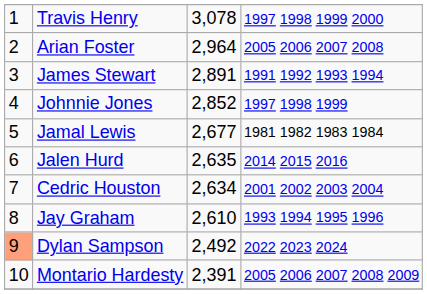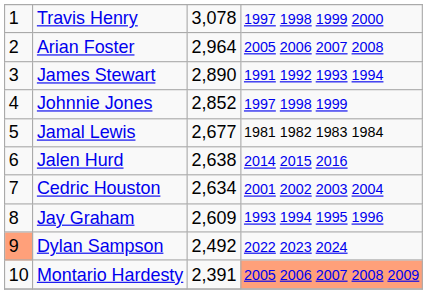 <table class="wikitable">
 <tr>
 </tr>
 <tr>
 <td>1</td>
 <td><a href='#'>Travis Henry</a></td>
 <td>3,078</td>
 <td style="font-size:80%;"><a href='#'>1997</a> <a href='#'>1998</a> <a href='#'>1999</a> <a href='#'>2000</a></td>
 </tr>
 <tr>
 <td>2</td>
 <td><a href='#'>Arian Foster</a></td>
 <td>2,964</td>
 <td style="font-size:80%;"><a href='#'>2005</a> <a href='#'>2006</a> <a href='#'>2007</a> <a href='#'>2008</a></td>
 </tr>
 <tr>
 <td>3</td>
 <td><a href='#'>James Stewart</a></td>
-<td>2,891</td>
+<td>2,890</td>
 <td style="font-size:80%;"><a href='#'>1991</a> <a href='#'>1992</a> <a href='#'>1993</a> <a href='#'>1994</a></td>
 </tr>
 <tr>
 <td>4</td>
 <td><a href='#'>Johnnie Jones</a></td>
 <td>2,852</td>
 <td style="font-size:80%;"><a href='#'>1997</a> <a href='#'>1998</a> <a href='#'>1999</a></td>
 </tr>
 <tr>
 <td>5</td>
 <td><a href='#'>Jamal Lewis</a></td>
 <td>2,677</td>
 <td style="font-size:80%;">1981 1982 1983 1984</td>
 </tr>
 <tr>
 <td>6</td>
 <td><a href='#'>Jalen Hurd</a></td>
-<td>2,635</td>
+<td>2,638</td>
 <td style="font-size:80%;"><a href='#'>2014</a> <a href='#'>2015</a> <a href='#'>2016</a></td>
 </tr>
 <tr>
 <td>7</td>
 <td><a href='#'>Cedric Houston</a></td>
 <td>2,634</td>
 <td style="font-size:80%;"><a href='#'>2001</a> <a href='#'>2002</a> <a href='#'>2003</a> <a href='#'>2004</a></td>
 </tr>
 <tr>
 <td>8</td>
 <td><a href='#'>Jay Graham</a></td>
-<td>2,610</td>
+<td>2,609</td>
 <td style="font-size:80%;"><a href='#'>1993</a> <a href='#'>1994</a> <a href='#'>1995</a> <a href='#'>1996</a></td>
 </tr>
 <tr>
 <td style="background: lightsalmon;">9</td>
 <td><a href='#'>Dylan Sampson</a></td>
 <td>2,492</td>
 <td style="font-size:80%;"><a href='#'>2022</a> <a href='#'>2023</a> <a href='#'>2024</a></td>
 </tr>
 <tr>
 <td>10</td>
 <td><a href='#'>Montario Hardesty</a></td>
 <td>2,391</td>
-<td style="font-size:80%;"><a href='#'>2005</a> <a href='#'>2006</a> <a href='#'>2007</a> <a href='#'>2008</a> <a href='#'>2009</a></td>
+<td style="background: lightsalmon; font-size:80%;"><a href='#'>2005</a> <a href='#'>2006</a> <a href='#'>2007</a> <a href='#'>2008</a> <a href='#'>2009</a></td>
 </tr>
 <tr>
 </tr>
 </table>
